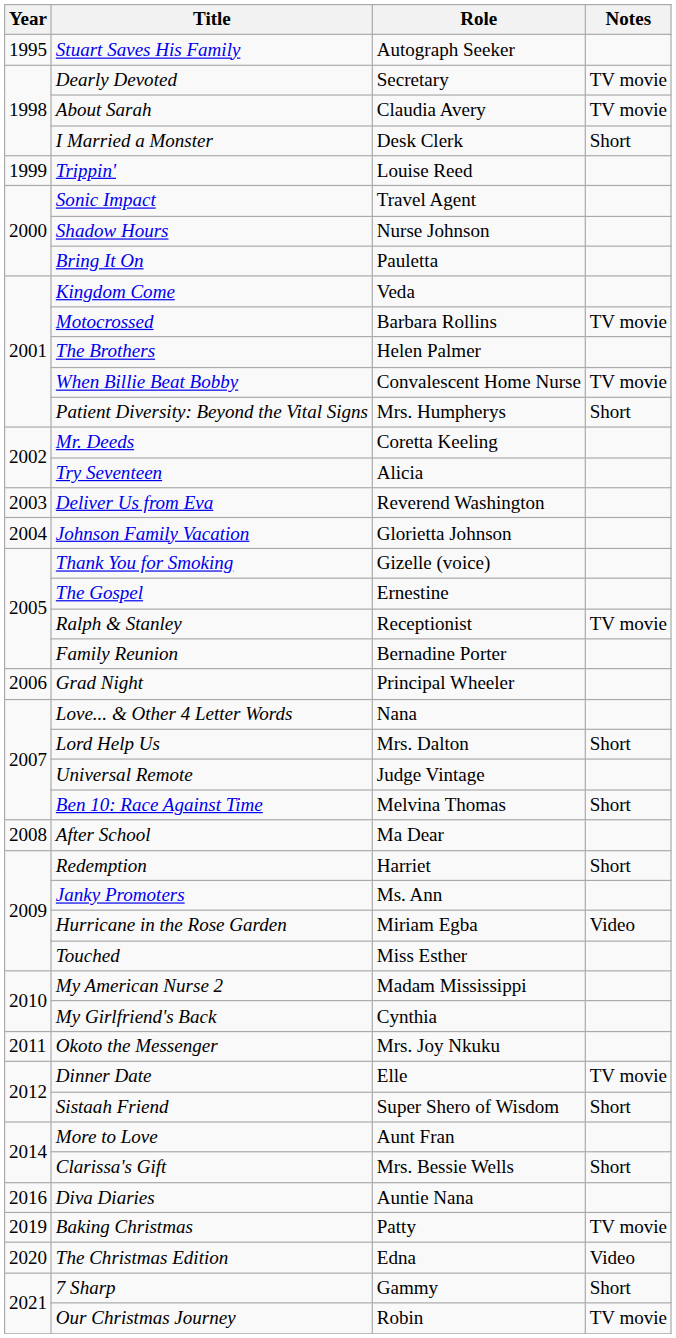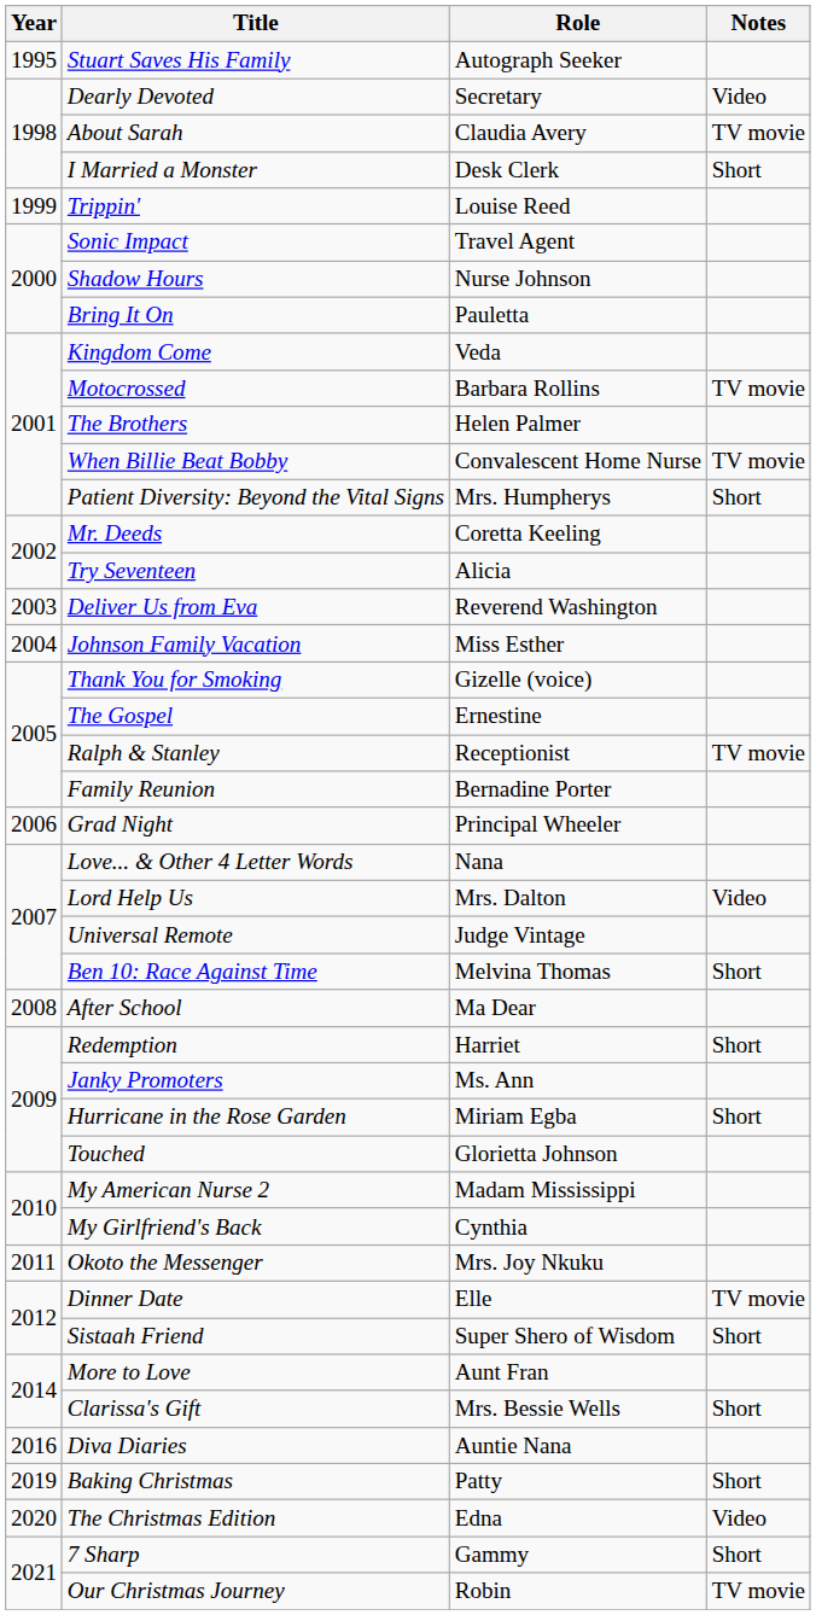 <table class="wikitable plainrowheaders sortable" style="margin-right: 0;">
 <tr>
 <th>Year</th>
 <th>Title</th>
 <th>Role</th>
 <th>Notes</th>
 </tr>
 <tr>
 <td>1995</td>
 <td><em><a href='#'>Stuart Saves His Family</a></em></td>
 <td>Autograph Seeker</td>
 <td></td>
 </tr>
 <tr>
 <td rowspan=3>1998</td>
 <td><em>Dearly Devoted</em></td>
 <td>Secretary</td>
-<td>TV movie</td>
+<td>Video</td>
 </tr>
 <tr>
 <td><em>About Sarah</em></td>
 <td>Claudia Avery</td>
 <td>TV movie</td>
 </tr>
 <tr>
 <td><em>I Married a Monster</em></td>
 <td>Desk Clerk</td>
 <td>Short</td>
 </tr>
 <tr>
 <td>1999</td>
 <td><em><a href='#'>Trippin'</a></em></td>
 <td>Louise Reed</td>
 <td></td>
 </tr>
 <tr>
 <td rowspan=3>2000</td>
 <td><em><a href='#'>Sonic Impact</a></em></td>
 <td>Travel Agent</td>
 <td></td>
 </tr>
 <tr>
 <td><em><a href='#'>Shadow Hours</a></em></td>
 <td>Nurse Johnson</td>
 <td></td>
 </tr>
 <tr>
 <td><em><a href='#'>Bring It On</a></em></td>
 <td>Pauletta</td>
 <td></td>
 </tr>
 <tr>
 <td rowspan=5>2001</td>
 <td><em><a href='#'>Kingdom Come</a></em></td>
 <td>Veda</td>
 <td></td>
 </tr>
 <tr>
 <td><em><a href='#'>Motocrossed</a></em></td>
 <td>Barbara Rollins</td>
 <td>TV movie</td>
 </tr>
 <tr>
 <td><em><a href='#'>The Brothers</a></em></td>
 <td>Helen Palmer</td>
 <td></td>
 </tr>
 <tr>
 <td><em><a href='#'>When Billie Beat Bobby</a></em></td>
 <td>Convalescent Home Nurse</td>
 <td>TV movie</td>
 </tr>
 <tr>
 <td><em>Patient Diversity: Beyond the Vital Signs</em></td>
 <td>Mrs. Humpherys</td>
 <td>Short</td>
 </tr>
 <tr>
 <td rowspan=2>2002</td>
 <td><em><a href='#'>Mr. Deeds</a></em></td>
 <td>Coretta Keeling</td>
 <td></td>
 </tr>
 <tr>
 <td><em><a href='#'>Try Seventeen</a></em></td>
 <td>Alicia</td>
 <td></td>
 </tr>
 <tr>
 <td>2003</td>
 <td><em><a href='#'>Deliver Us from Eva</a></em></td>
 <td>Reverend Washington</td>
 <td></td>
 </tr>
 <tr>
 <td>2004</td>
 <td><em><a href='#'>Johnson Family Vacation</a></em></td>
-<td>Glorietta Johnson</td>
+<td>Miss Esther</td>
 <td></td>
 </tr>
 <tr>
 <td rowspan=4>2005</td>
 <td><em><a href='#'>Thank You for Smoking</a></em></td>
 <td>Gizelle (voice)</td>
 <td></td>
 </tr>
 <tr>
 <td><em><a href='#'>The Gospel</a></em></td>
 <td>Ernestine</td>
 <td></td>
 </tr>
 <tr>
 <td><em>Ralph & Stanley</em></td>
 <td>Receptionist</td>
 <td>TV movie</td>
 </tr>
 <tr>
 <td><em>Family Reunion</em></td>
 <td>Bernadine Porter</td>
 <td></td>
 </tr>
 <tr>
 <td>2006</td>
 <td><em>Grad Night</em></td>
 <td>Principal Wheeler</td>
 <td></td>
 </tr>
 <tr>
 <td rowspan=4>2007</td>
 <td><em>Love... & Other 4 Letter Words</em></td>
 <td>Nana</td>
 <td></td>
 </tr>
 <tr>
 <td><em>Lord Help Us</em></td>
 <td>Mrs. Dalton</td>
-<td>Short</td>
+<td>Video</td>
 </tr>
 <tr>
 <td><em>Universal Remote</em></td>
 <td>Judge Vintage</td>
 <td></td>
 </tr>
 <tr>
 <td><em><a href='#'>Ben 10: Race Against Time</a></em></td>
 <td>Melvina Thomas</td>
 <td>Short</td>
 </tr>
 <tr>
 <td>2008</td>
 <td><em>After School</em></td>
 <td>Ma Dear</td>
 <td></td>
 </tr>
 <tr>
 <td rowspan=4>2009</td>
 <td><em>Redemption</em></td>
 <td>Harriet</td>
 <td>Short</td>
 </tr>
 <tr>
 <td><em><a href='#'>Janky Promoters</a></em></td>
 <td>Ms. Ann</td>
 <td></td>
 </tr>
 <tr>
 <td><em>Hurricane in the Rose Garden</em></td>
 <td>Miriam Egba</td>
-<td>Video</td>
+<td>Short</td>
 </tr>
 <tr>
 <td><em>Touched</em></td>
-<td>Miss Esther</td>
+<td>Glorietta Johnson</td>
 <td></td>
 </tr>
 <tr>
 <td rowspan=2>2010</td>
 <td><em>My American Nurse 2</em></td>
 <td>Madam Mississippi</td>
 <td></td>
 </tr>
 <tr>
 <td><em>My Girlfriend's Back</em></td>
 <td>Cynthia</td>
 <td></td>
 </tr>
 <tr>
 <td>2011</td>
 <td><em>Okoto the Messenger</em></td>
 <td>Mrs. Joy Nkuku</td>
 <td></td>
 </tr>
 <tr>
 <td rowspan=2>2012</td>
 <td><em>Dinner Date</em></td>
 <td>Elle</td>
 <td>TV movie</td>
 </tr>
 <tr>
 <td><em>Sistaah Friend</em></td>
 <td>Super Shero of Wisdom</td>
 <td>Short</td>
 </tr>
 <tr>
 <td rowspan=2>2014</td>
 <td><em>More to Love</em></td>
 <td>Aunt Fran</td>
 <td></td>
 </tr>
 <tr>
 <td><em>Clarissa's Gift</em></td>
 <td>Mrs. Bessie Wells</td>
 <td>Short</td>
 </tr>
 <tr>
 <td>2016</td>
 <td><em>Diva Diaries</em></td>
 <td>Auntie Nana</td>
 <td></td>
 </tr>
 <tr>
 <td>2019</td>
 <td><em>Baking Christmas</em></td>
 <td>Patty</td>
-<td>TV movie</td>
+<td>Short</td>
 </tr>
 <tr>
 <td>2020</td>
 <td><em>The Christmas Edition</em></td>
 <td>Edna</td>
 <td>Video</td>
 </tr>
 <tr>
 <td rowspan=2>2021</td>
 <td><em>7 Sharp</em></td>
 <td>Gammy</td>
 <td>Short</td>
 </tr>
 <tr>
 <td><em>Our Christmas Journey</em></td>
 <td>Robin</td>
 <td>TV movie</td>
 </tr>
 </table>
